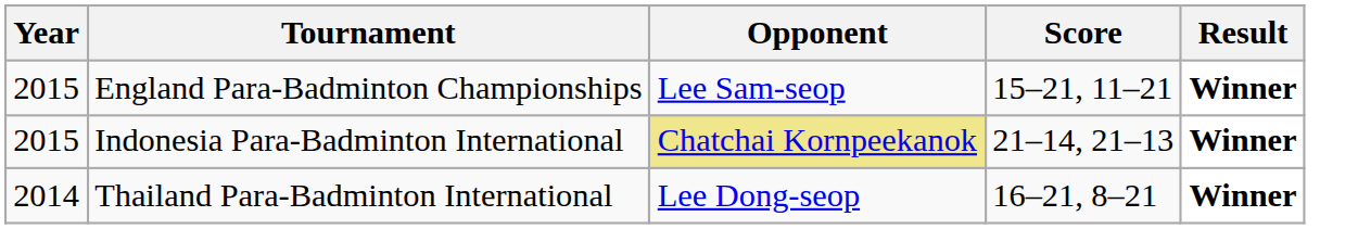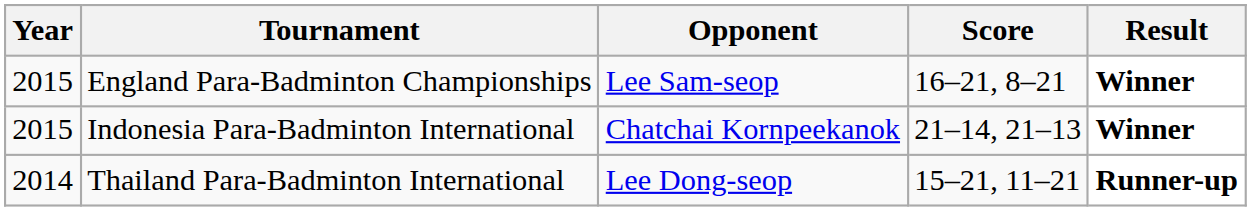 <table class="sortable wikitable" style="font-size: 90%;">
 <tr>
 <th>Year</th>
 <th>Tournament</th>
 <th>Opponent</th>
 <th>Score</th>
 <th>Result</th>
 </tr>
 <tr>
 <td align="center">2015</td>
 <td align="left">England Para-Badminton Championships</td>
 <td align="left"> <a href='#'>Lee Sam-seop</a></td>
-<td align="left">15–21, 11–21</td>
+<td align="left">16–21, 8–21</td>
 <td style="text-align:left; background:white"> <strong>Winner</strong></td>
 </tr>
 <tr>
 <td align="center">2015</td>
 <td align="left">Indonesia Para-Badminton International</td>
-<td align="left" style="background: khaki;"> <a href='#'>Chatchai Kornpeekanok</a></td>
+<td align="left"> <a href='#'>Chatchai Kornpeekanok</a></td>
 <td align="left">21–14, 21–13</td>
 <td style="text-align:left; background:white"> <strong>Winner</strong></td>
 </tr>
 <tr>
 <td align="center">2014</td>
 <td align="left">Thailand Para-Badminton International</td>
 <td align="left"> <a href='#'>Lee Dong-seop</a></td>
-<td align="left">16–21, 8–21</td>
-<td style="text-align:left; background:white"> <strong>Winner</strong></td>
+<td align="left">15–21, 11–21</td>
+<td style="text-align:left; background:white"> <strong>Runner-up</strong></td>
 </tr>
 </table>
